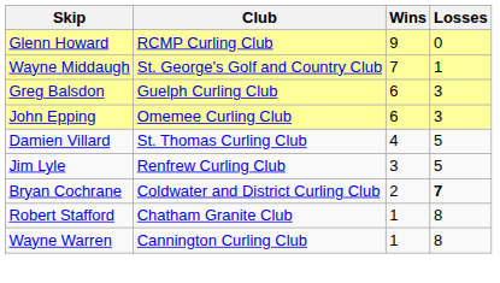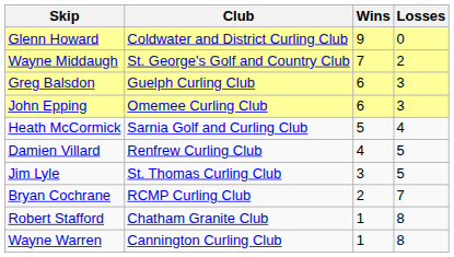 <table class="wikitable">
 <tr>
 <th>Skip</th>
 <th>Club</th>
 <th>Wins</th>
 <th>Losses</th>
 </tr>
 <tr bgcolor="#ffff9a">
 <td><a href='#'>Glenn Howard</a></td>
-<td><a href='#'>RCMP Curling Club</a></td>
+<td><a href='#'>Coldwater and District Curling Club</a></td>
 <td>9</td>
 <td>0</td>
 </tr>
 <tr bgcolor="#ffff9a">
 <td><a href='#'>Wayne Middaugh</a></td>
 <td><a href='#'>St. George's Golf and Country Club</a></td>
 <td>7</td>
-<td>1</td>
+<td>2</td>
 </tr>
 <tr bgcolor="#ffff9a">
 <td><a href='#'>Greg Balsdon</a></td>
 <td><a href='#'>Guelph Curling Club</a></td>
 <td>6</td>
 <td>3</td>
 </tr>
 <tr bgcolor="#ffff9a">
 <td><a href='#'>John Epping</a></td>
 <td><a href='#'>Omemee Curling Club</a></td>
 <td>6</td>
 <td>3</td>
 </tr>
 <tr>
+<td><a href='#'>Heath McCormick</a></td>
+<td><a href='#'>Sarnia Golf and Curling Club</a></td>
+<td>5</td>
+<td>4</td>
+</tr>
+<tr>
 <td><a href='#'>Damien Villard</a></td>
-<td><a href='#'>St. Thomas Curling Club</a></td>
+<td><a href='#'>Renfrew Curling Club</a></td>
 <td>4</td>
 <td>5</td>
 </tr>
 <tr>
 <td><a href='#'>Jim Lyle</a></td>
-<td><a href='#'>Renfrew Curling Club</a></td>
+<td><a href='#'>St. Thomas Curling Club</a></td>
 <td>3</td>
 <td>5</td>
 </tr>
 <tr>
 <td><a href='#'>Bryan Cochrane</a></td>
-<td><a href='#'>Coldwater and District Curling Club</a></td>
+<td><a href='#'>RCMP Curling Club</a></td>
 <td>2</td>
-<td><strong>7</strong></td>
+<td>7</td>
 </tr>
 <tr>
 <td><a href='#'>Robert Stafford</a></td>
 <td><a href='#'>Chatham Granite Club</a></td>
 <td>1</td>
 <td>8</td>
 </tr>
 <tr>
 <td><a href='#'>Wayne Warren</a></td>
 <td><a href='#'>Cannington Curling Club</a></td>
 <td>1</td>
 <td>8</td>
 </tr>
 </table>
